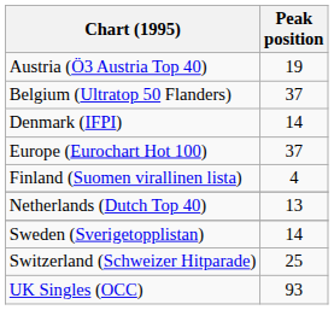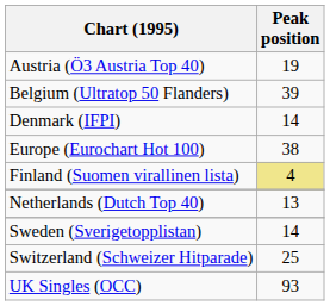 <table class="wikitable sortable">
 <tr>
 <th>Chart (1995)</th>
 <th>Peak<br>position</th>
 </tr>
 <tr>
 <td>Austria (<a href='#'>Ö3 Austria Top 40</a>)</td>
 <td align="center">19</td>
 </tr>
 <tr>
 <td>Belgium (<a href='#'>Ultratop 50</a> Flanders)</td>
-<td align="center">37</td>
+<td align="center">39</td>
 </tr>
 <tr>
 <td>Denmark (<a href='#'>IFPI</a>)</td>
 <td align="center">14</td>
 </tr>
 <tr>
 <td>Europe (<a href='#'>Eurochart Hot 100</a>)</td>
-<td align="center">37</td>
+<td align="center">38</td>
 </tr>
 <tr>
 <td>Finland (<a href='#'>Suomen virallinen lista</a>)</td>
-<td align="center">4</td>
+<td align="center" style="background: khaki;">4</td>
 </tr>
 <tr>
 </tr>
 <tr>
 <td>Netherlands (<a href='#'>Dutch Top 40</a>)</td>
 <td align="center">13</td>
 </tr>
 <tr>
 </tr>
 <tr>
 <td>Sweden (<a href='#'>Sverigetopplistan</a>)</td>
 <td align="center">14</td>
 </tr>
 <tr>
 <td>Switzerland (<a href='#'>Schweizer Hitparade</a>)</td>
 <td align="center">25</td>
 </tr>
 <tr>
 <td><a href='#'>UK Singles</a> (<a href='#'>OCC</a>)</td>
 <td align="center">93</td>
 </tr>
 </table>
